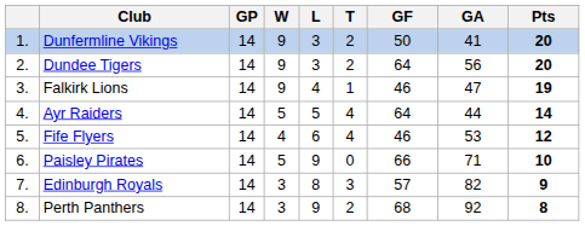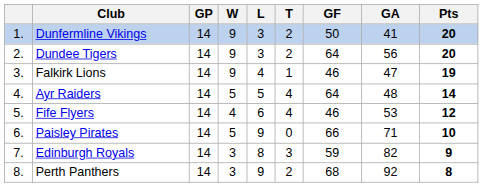 <table class="wikitable">
 <tr>
 <th width="30"></th>
 <th width="200">Club</th>
 <th width="30">GP</th>
 <th width="30">W</th>
 <th width="30">L</th>
 <th width="30">T</th>
 <th width="70">GF</th>
 <th width="70">GA</th>
 <th width="70">Pts</th>
 </tr>
 <tr bgcolor="#BCD2EE" align="center">
 <td>1.</td>
 <td align="left"><a href='#'>Dunfermline Vikings</a></td>
 <td>14</td>
 <td>9</td>
 <td>3</td>
 <td>2</td>
 <td>50</td>
 <td>41</td>
 <td><strong>20</strong></td>
 </tr>
 <tr bgcolor="#FFFFFF" align="center">
 <td>2.</td>
 <td align="left"><a href='#'>Dundee Tigers</a></td>
 <td>14</td>
 <td>9</td>
 <td>3</td>
 <td>2</td>
 <td>64</td>
 <td>56</td>
 <td><strong>20</strong></td>
 </tr>
 <tr bgcolor="#FFFFFF" align="center">
 <td>3.</td>
 <td align="left">Falkirk Lions</td>
 <td>14</td>
 <td>9</td>
 <td>4</td>
 <td>1</td>
 <td>46</td>
 <td>47</td>
 <td><strong>19</strong></td>
 </tr>
 <tr bgcolor="#FFFFFF" align="center">
 <td>4.</td>
 <td align="left"><a href='#'>Ayr Raiders</a></td>
 <td>14</td>
 <td>5</td>
 <td>5</td>
 <td>4</td>
 <td>64</td>
-<td>44</td>
+<td>48</td>
 <td><strong>14</strong></td>
 </tr>
 <tr bgcolor="#FFFFFF" align="center">
 <td>5.</td>
 <td align="left"><a href='#'>Fife Flyers</a></td>
 <td>14</td>
 <td>4</td>
 <td>6</td>
 <td>4</td>
 <td>46</td>
 <td>53</td>
 <td><strong>12</strong></td>
 </tr>
 <tr bgcolor="#FFFFFF" align="center">
 <td>6.</td>
 <td align="left"><a href='#'>Paisley Pirates</a></td>
 <td>14</td>
 <td>5</td>
 <td>9</td>
 <td>0</td>
 <td>66</td>
 <td>71</td>
 <td><strong>10</strong></td>
 </tr>
 <tr bgcolor="#FFFFFF" align="center">
 <td>7.</td>
 <td align="left"><a href='#'>Edinburgh Royals</a></td>
 <td>14</td>
 <td>3</td>
 <td>8</td>
 <td>3</td>
-<td>57</td>
+<td>59</td>
 <td>82</td>
 <td><strong>9</strong></td>
 </tr>
 <tr bgcolor="#FFFFFF" align="center">
 <td>8.</td>
 <td align="left">Perth Panthers</td>
 <td>14</td>
 <td>3</td>
 <td>9</td>
 <td>2</td>
 <td>68</td>
 <td>92</td>
 <td><strong>8</strong></td>
 </tr>
 </table>
